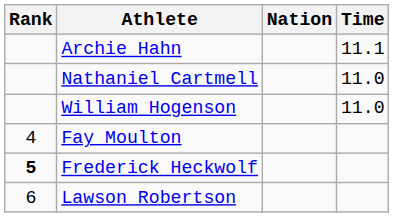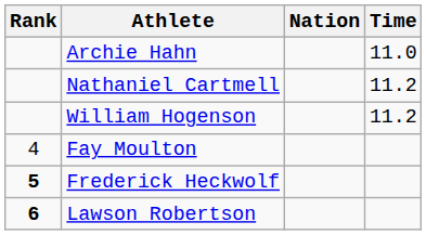 <table class="wikitable sortable" style="text-align:center">
 <tr>
 <th>Rank</th>
 <th>Athlete</th>
 <th>Nation</th>
 <th>Time</th>
 </tr>
 <tr>
 <td></td>
 <td align=left><a href='#'>Archie Hahn</a></td>
 <td align=left></td>
-<td>11.1</td>
+<td>11.0</td>
 </tr>
 <tr>
 <td></td>
 <td align=left><a href='#'>Nathaniel Cartmell</a></td>
 <td align=left></td>
-<td>11.0</td>
+<td>11.2</td>
 </tr>
 <tr>
 <td></td>
 <td align=left><a href='#'>William Hogenson</a></td>
 <td align=left></td>
-<td>11.0</td>
+<td>11.2</td>
 </tr>
 <tr>
 <td>4</td>
 <td align=left><a href='#'>Fay Moulton</a></td>
 <td align=left></td>
 <td></td>
 </tr>
 <tr>
 <td><strong>5</strong></td>
 <td align=left><a href='#'>Frederick Heckwolf</a></td>
 <td align=left></td>
 <td></td>
 </tr>
 <tr>
-<td>6</td>
+<td><strong>6</strong></td>
 <td align=left><a href='#'>Lawson Robertson</a></td>
 <td align=left></td>
 <td></td>
 </tr>
 </table>
